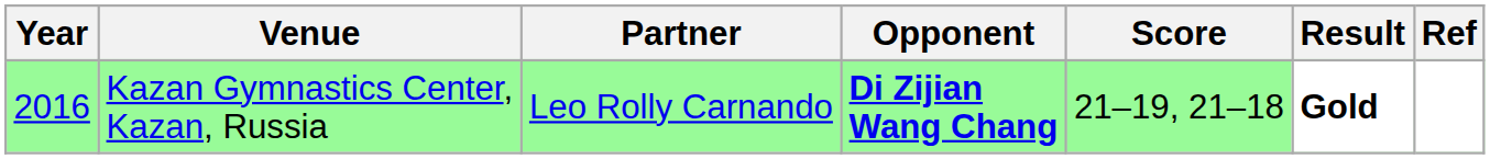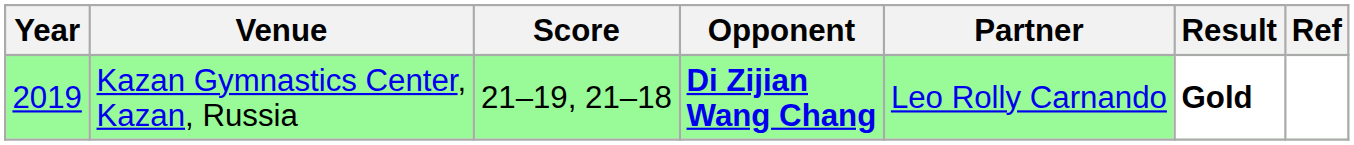 <table class="sortable wikitable" style="font-size: 90%">
 <tr>
 <th>Year</th>
 <th>Venue</th>
+<th>Score</th>
+<th>Opponent</th>
 <th>Partner</th>
-<th>Opponent</th>
-<th>Score</th>
 <th>Result</th>
 <th>Ref</th>
 </tr>
 <tr style="background:#98FB98">
-<td align="center"><a href='#'>2016</a></td>
+<td align="center"><a href='#'>2019</a></td>
 <td align="left"><a href='#'>Kazan Gymnastics Center</a>,<br><a href='#'>Kazan</a>, Russia</td>
+<td align="left">21–19, 21–18</td>
+<td align="left"><strong> <a href='#'>Di Zijian</a><br> <a href='#'>Wang Chang</a></strong></td>
 <td align="left"> <a href='#'>Leo Rolly Carnando</a></td>
-<td align="left"><strong> <a href='#'>Di Zijian</a><br> <a href='#'>Wang Chang</a></strong></td>
-<td align="left">21–19, 21–18</td>
 <td style="text-align:left; background:white"> <strong>Gold</strong></td>
 <td style="text-align:center; background:white"></td>
 </tr>
 </table>
